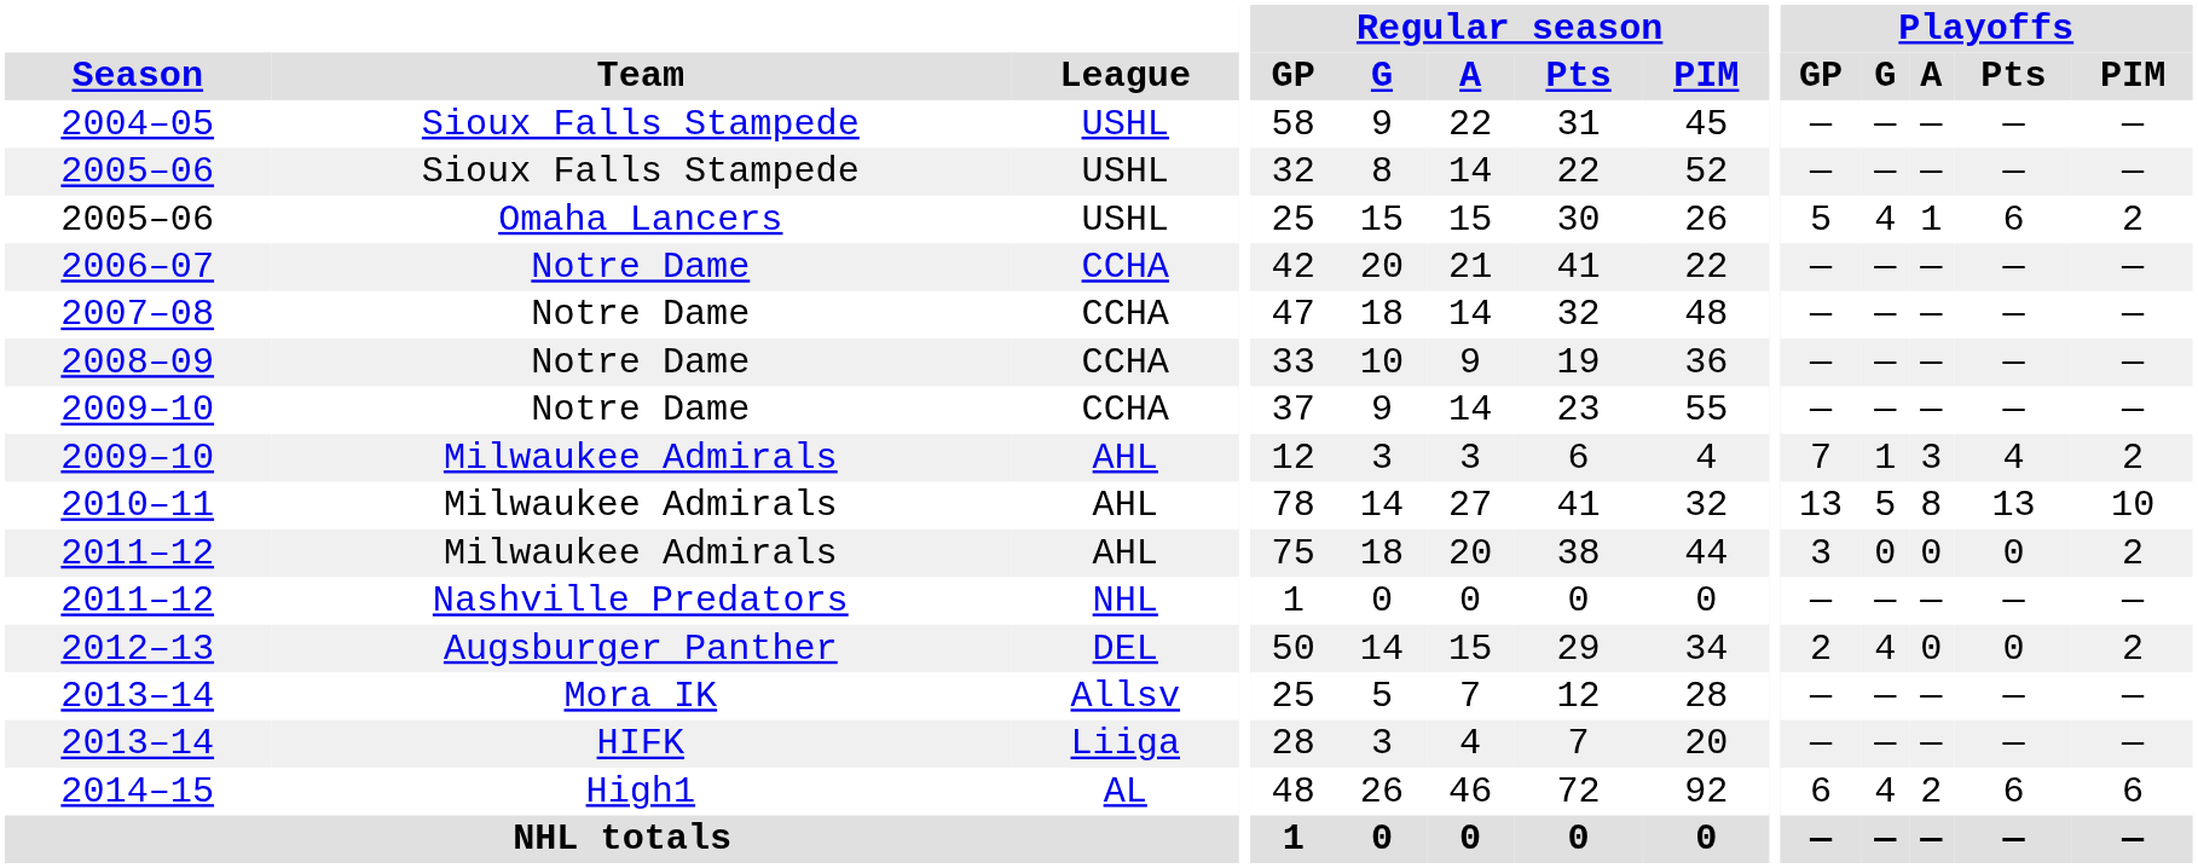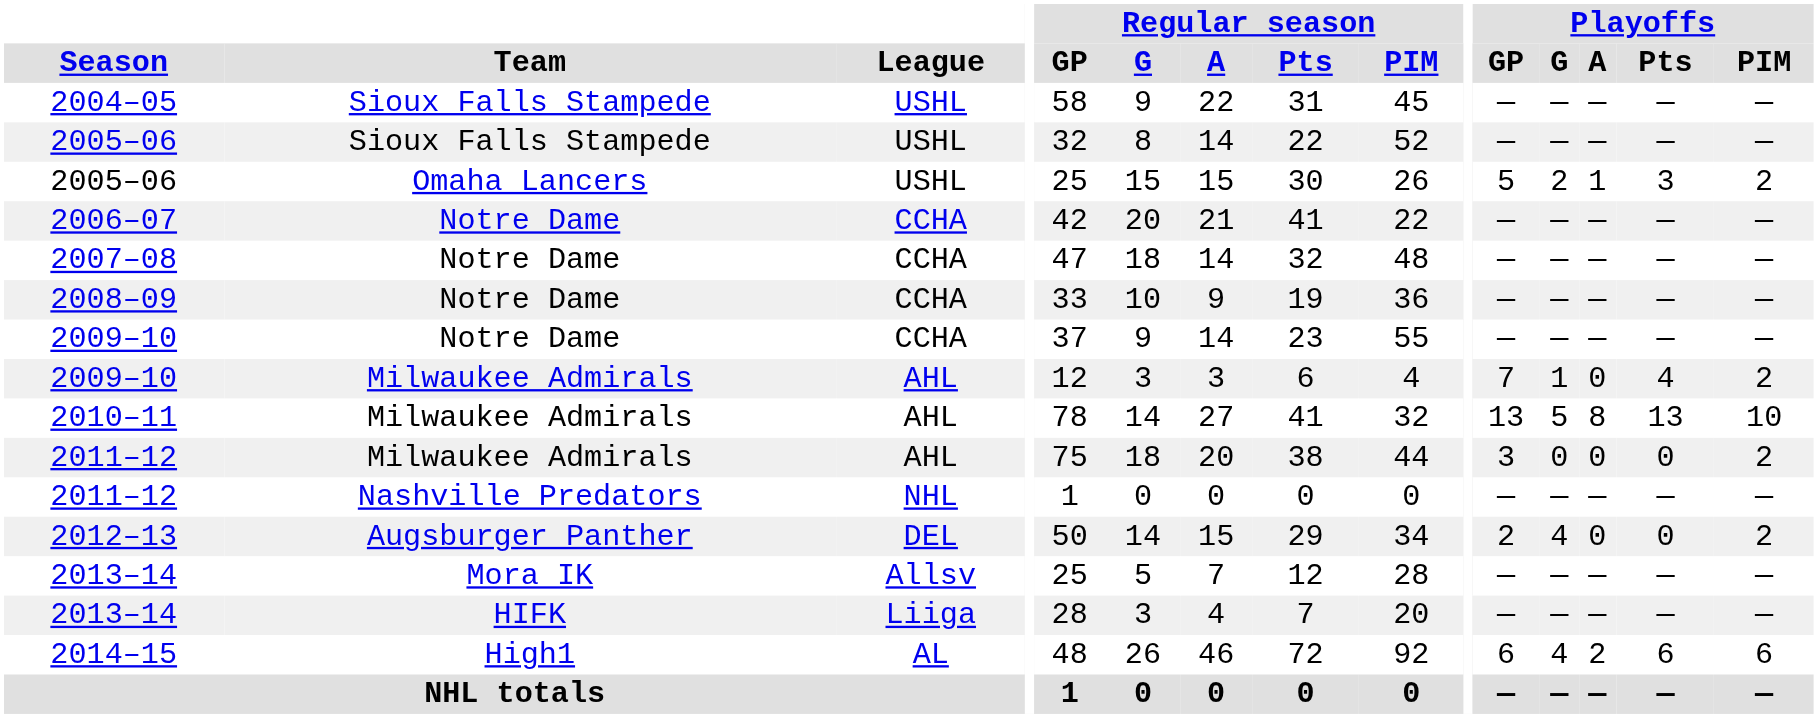 <table border="0" cellpadding="1" cellspacing="0" style="text-align:center; width:60em">
 <tr bgcolor="#e0e0e0">
 <th colspan="3" bgcolor="#ffffff"></th>
 <th rowspan="99" bgcolor="#ffffff"></th>
 <th colspan="5"><a href='#'>Regular season</a></th>
 <th rowspan="99" bgcolor="#ffffff"></th>
 <th colspan="5"><a href='#'>Playoffs</a></th>
 </tr>
 <tr bgcolor="#e0e0e0">
 <th><a href='#'>Season</a></th>
 <th>Team</th>
 <th>League</th>
 <th>GP</th>
 <th><a href='#'>G</a></th>
 <th><a href='#'>A</a></th>
 <th><a href='#'>Pts</a></th>
 <th><a href='#'>PIM</a></th>
 <th>GP</th>
 <th>G</th>
 <th>A</th>
 <th>Pts</th>
 <th>PIM</th>
 </tr>
 <tr ALIGN="center">
 <td><a href='#'>2004–05</a></td>
 <td><a href='#'>Sioux Falls Stampede</a></td>
 <td><a href='#'>USHL</a></td>
 <td>58</td>
 <td>9</td>
 <td>22</td>
 <td>31</td>
 <td>45</td>
 <td>—</td>
 <td>—</td>
 <td>—</td>
 <td>—</td>
 <td>—</td>
 </tr>
 <tr ALIGN="center" bgcolor="#f0f0f0">
 <td><a href='#'>2005–06</a></td>
 <td>Sioux Falls Stampede</td>
 <td>USHL</td>
 <td>32</td>
 <td>8</td>
 <td>14</td>
 <td>22</td>
 <td>52</td>
 <td>—</td>
 <td>—</td>
 <td>—</td>
 <td>—</td>
 <td>—</td>
 </tr>
 <tr ALIGN="center">
 <td>2005–06</td>
 <td><a href='#'>Omaha Lancers</a></td>
 <td>USHL</td>
 <td>25</td>
 <td>15</td>
 <td>15</td>
 <td>30</td>
 <td>26</td>
 <td>5</td>
-<td>4</td>
+<td>2</td>
 <td>1</td>
-<td>6</td>
+<td>3</td>
 <td>2</td>
 </tr>
 <tr ALIGN="center" bgcolor="#f0f0f0">
 <td><a href='#'>2006–07</a></td>
 <td><a href='#'>Notre Dame</a></td>
 <td><a href='#'>CCHA</a></td>
 <td>42</td>
 <td>20</td>
 <td>21</td>
 <td>41</td>
 <td>22</td>
 <td>—</td>
 <td>—</td>
 <td>—</td>
 <td>—</td>
 <td>—</td>
 </tr>
 <tr ALIGN="center">
 <td><a href='#'>2007–08</a></td>
 <td>Notre Dame</td>
 <td>CCHA</td>
 <td>47</td>
 <td>18</td>
 <td>14</td>
 <td>32</td>
 <td>48</td>
 <td>—</td>
 <td>—</td>
 <td>—</td>
 <td>—</td>
 <td>—</td>
 </tr>
 <tr ALIGN="center" bgcolor="#f0f0f0">
 <td><a href='#'>2008–09</a></td>
 <td>Notre Dame</td>
 <td>CCHA</td>
 <td>33</td>
 <td>10</td>
 <td>9</td>
 <td>19</td>
 <td>36</td>
 <td>—</td>
 <td>—</td>
 <td>—</td>
 <td>—</td>
 <td>—</td>
 </tr>
 <tr ALIGN="center">
 <td><a href='#'>2009–10</a></td>
 <td>Notre Dame</td>
 <td>CCHA</td>
 <td>37</td>
 <td>9</td>
 <td>14</td>
 <td>23</td>
 <td>55</td>
 <td>—</td>
 <td>—</td>
 <td>—</td>
 <td>—</td>
 <td>—</td>
 </tr>
 <tr ALIGN="center" bgcolor="#f0f0f0">
 <td><a href='#'>2009–10</a></td>
 <td><a href='#'>Milwaukee Admirals</a></td>
 <td><a href='#'>AHL</a></td>
 <td>12</td>
 <td>3</td>
 <td>3</td>
 <td>6</td>
 <td>4</td>
 <td>7</td>
 <td>1</td>
-<td>3</td>
+<td>0</td>
 <td>4</td>
 <td>2</td>
 </tr>
 <tr ALIGN="center">
 <td><a href='#'>2010–11</a></td>
 <td>Milwaukee Admirals</td>
 <td>AHL</td>
 <td>78</td>
 <td>14</td>
 <td>27</td>
 <td>41</td>
 <td>32</td>
 <td>13</td>
 <td>5</td>
 <td>8</td>
 <td>13</td>
 <td>10</td>
 </tr>
 <tr ALIGN="center" bgcolor="#f0f0f0">
 <td><a href='#'>2011–12</a></td>
 <td>Milwaukee Admirals</td>
 <td>AHL</td>
 <td>75</td>
 <td>18</td>
 <td>20</td>
 <td>38</td>
 <td>44</td>
 <td>3</td>
 <td>0</td>
 <td>0</td>
 <td>0</td>
 <td>2</td>
 </tr>
 <tr ALIGN="center">
 <td><a href='#'>2011–12</a></td>
 <td><a href='#'>Nashville Predators</a></td>
 <td><a href='#'>NHL</a></td>
 <td>1</td>
 <td>0</td>
 <td>0</td>
 <td>0</td>
 <td>0</td>
 <td>—</td>
 <td>—</td>
 <td>—</td>
 <td>—</td>
 <td>—</td>
 </tr>
 <tr ALIGN="center" bgcolor="#f0f0f0">
 <td><a href='#'>2012–13</a></td>
 <td><a href='#'>Augsburger Panther</a></td>
 <td><a href='#'>DEL</a></td>
 <td>50</td>
 <td>14</td>
 <td>15</td>
 <td>29</td>
 <td>34</td>
 <td>2</td>
 <td>4</td>
 <td>0</td>
 <td>0</td>
 <td>2</td>
 </tr>
 <tr ALIGN="center">
 <td><a href='#'>2013–14</a></td>
 <td><a href='#'>Mora IK</a></td>
 <td><a href='#'>Allsv</a></td>
 <td>25</td>
 <td>5</td>
 <td>7</td>
 <td>12</td>
 <td>28</td>
 <td>—</td>
 <td>—</td>
 <td>—</td>
 <td>—</td>
 <td>—</td>
 </tr>
 <tr ALIGN="center" bgcolor="#f0f0f0">
 <td><a href='#'>2013–14</a></td>
 <td><a href='#'>HIFK</a></td>
 <td><a href='#'>Liiga</a></td>
 <td>28</td>
 <td>3</td>
 <td>4</td>
 <td>7</td>
 <td>20</td>
 <td>—</td>
 <td>—</td>
 <td>—</td>
 <td>—</td>
 <td>—</td>
 </tr>
 <tr ALIGN="center">
 <td><a href='#'>2014–15</a></td>
 <td><a href='#'>High1</a></td>
 <td><a href='#'>AL</a></td>
 <td>48</td>
 <td>26</td>
 <td>46</td>
 <td>72</td>
 <td>92</td>
 <td>6</td>
 <td>4</td>
 <td>2</td>
 <td>6</td>
 <td>6</td>
 </tr>
 <tr bgcolor="#e0e0e0">
 <th colspan="3">NHL totals</th>
 <th>1</th>
 <th>0</th>
 <th>0</th>
 <th>0</th>
 <th>0</th>
 <th>—</th>
 <th>—</th>
 <th>—</th>
 <th>—</th>
 <th>—</th>
 </tr>
 </table>
